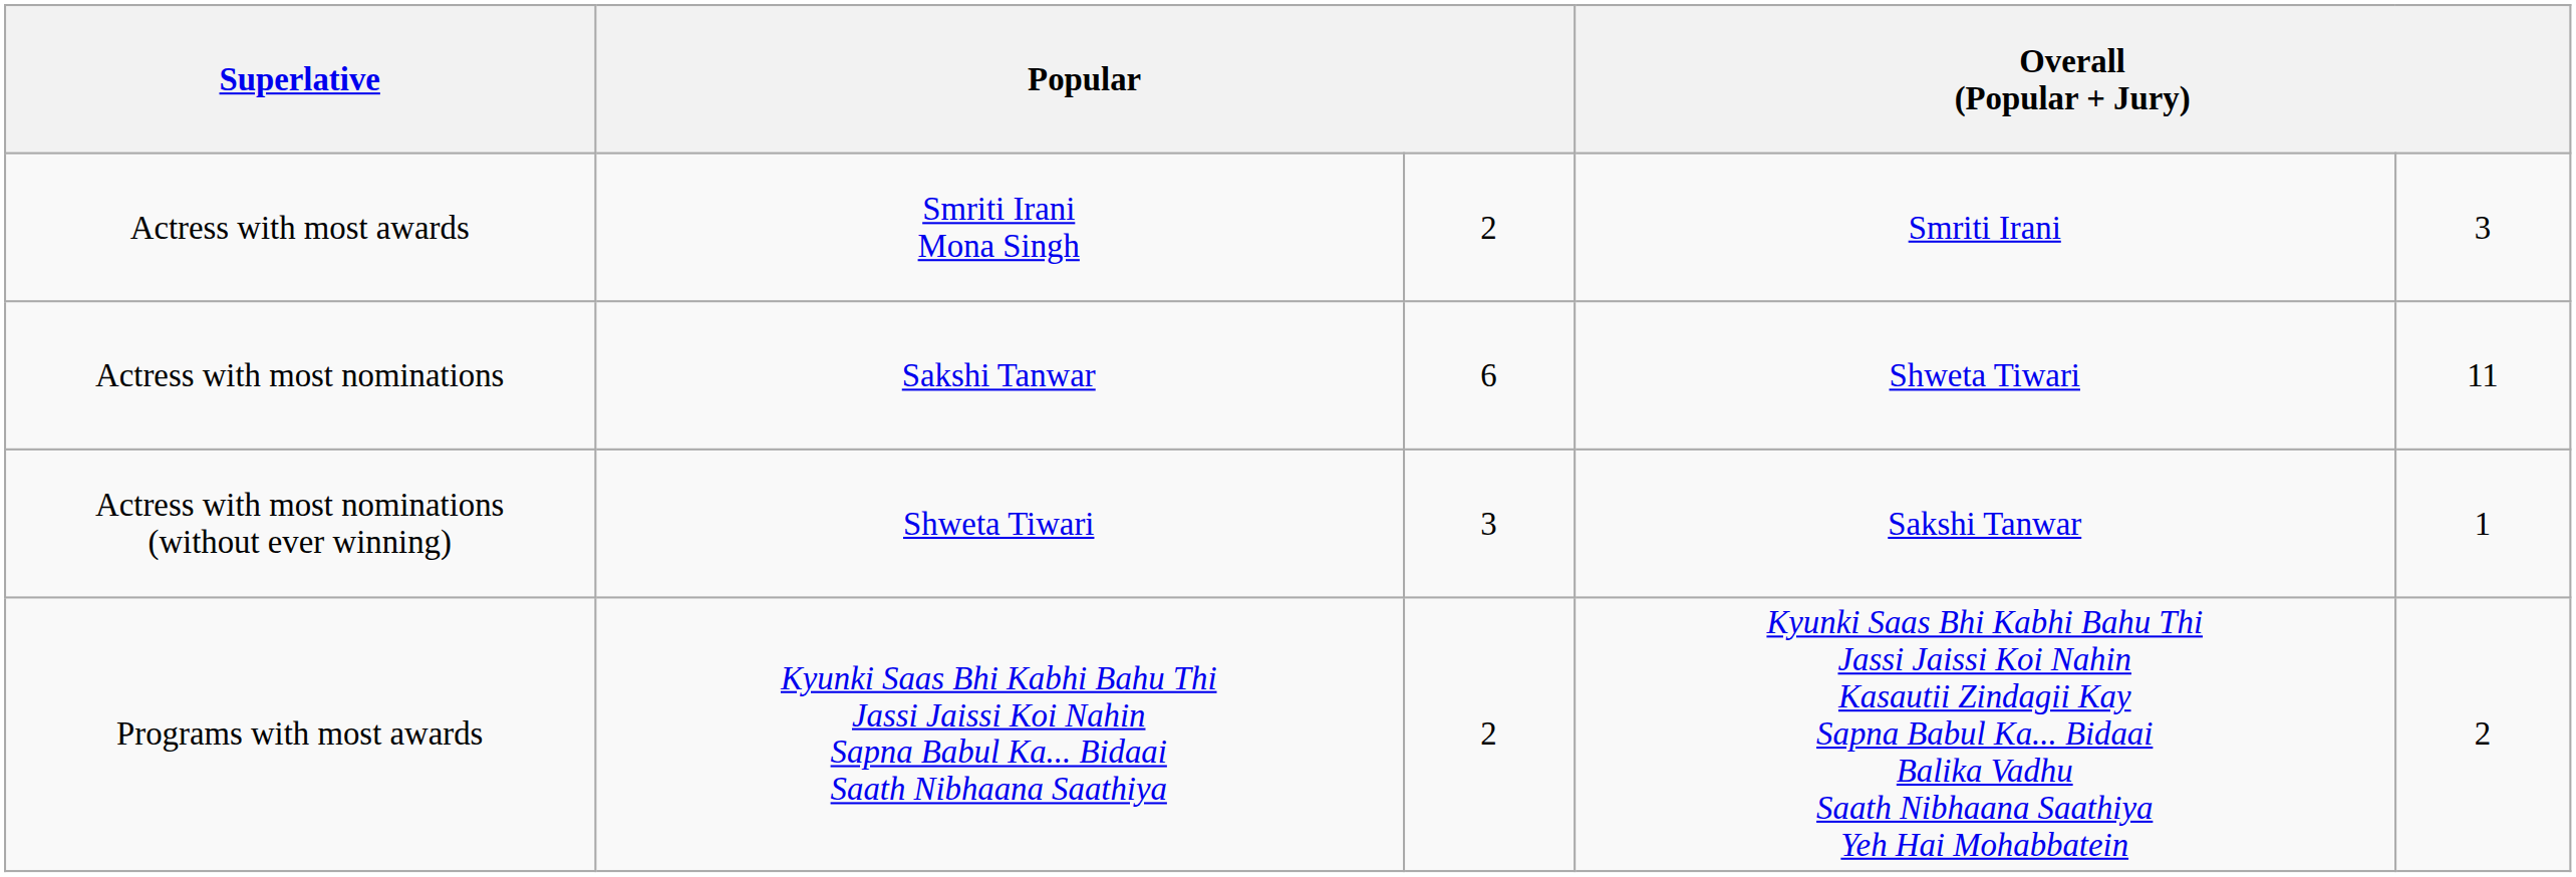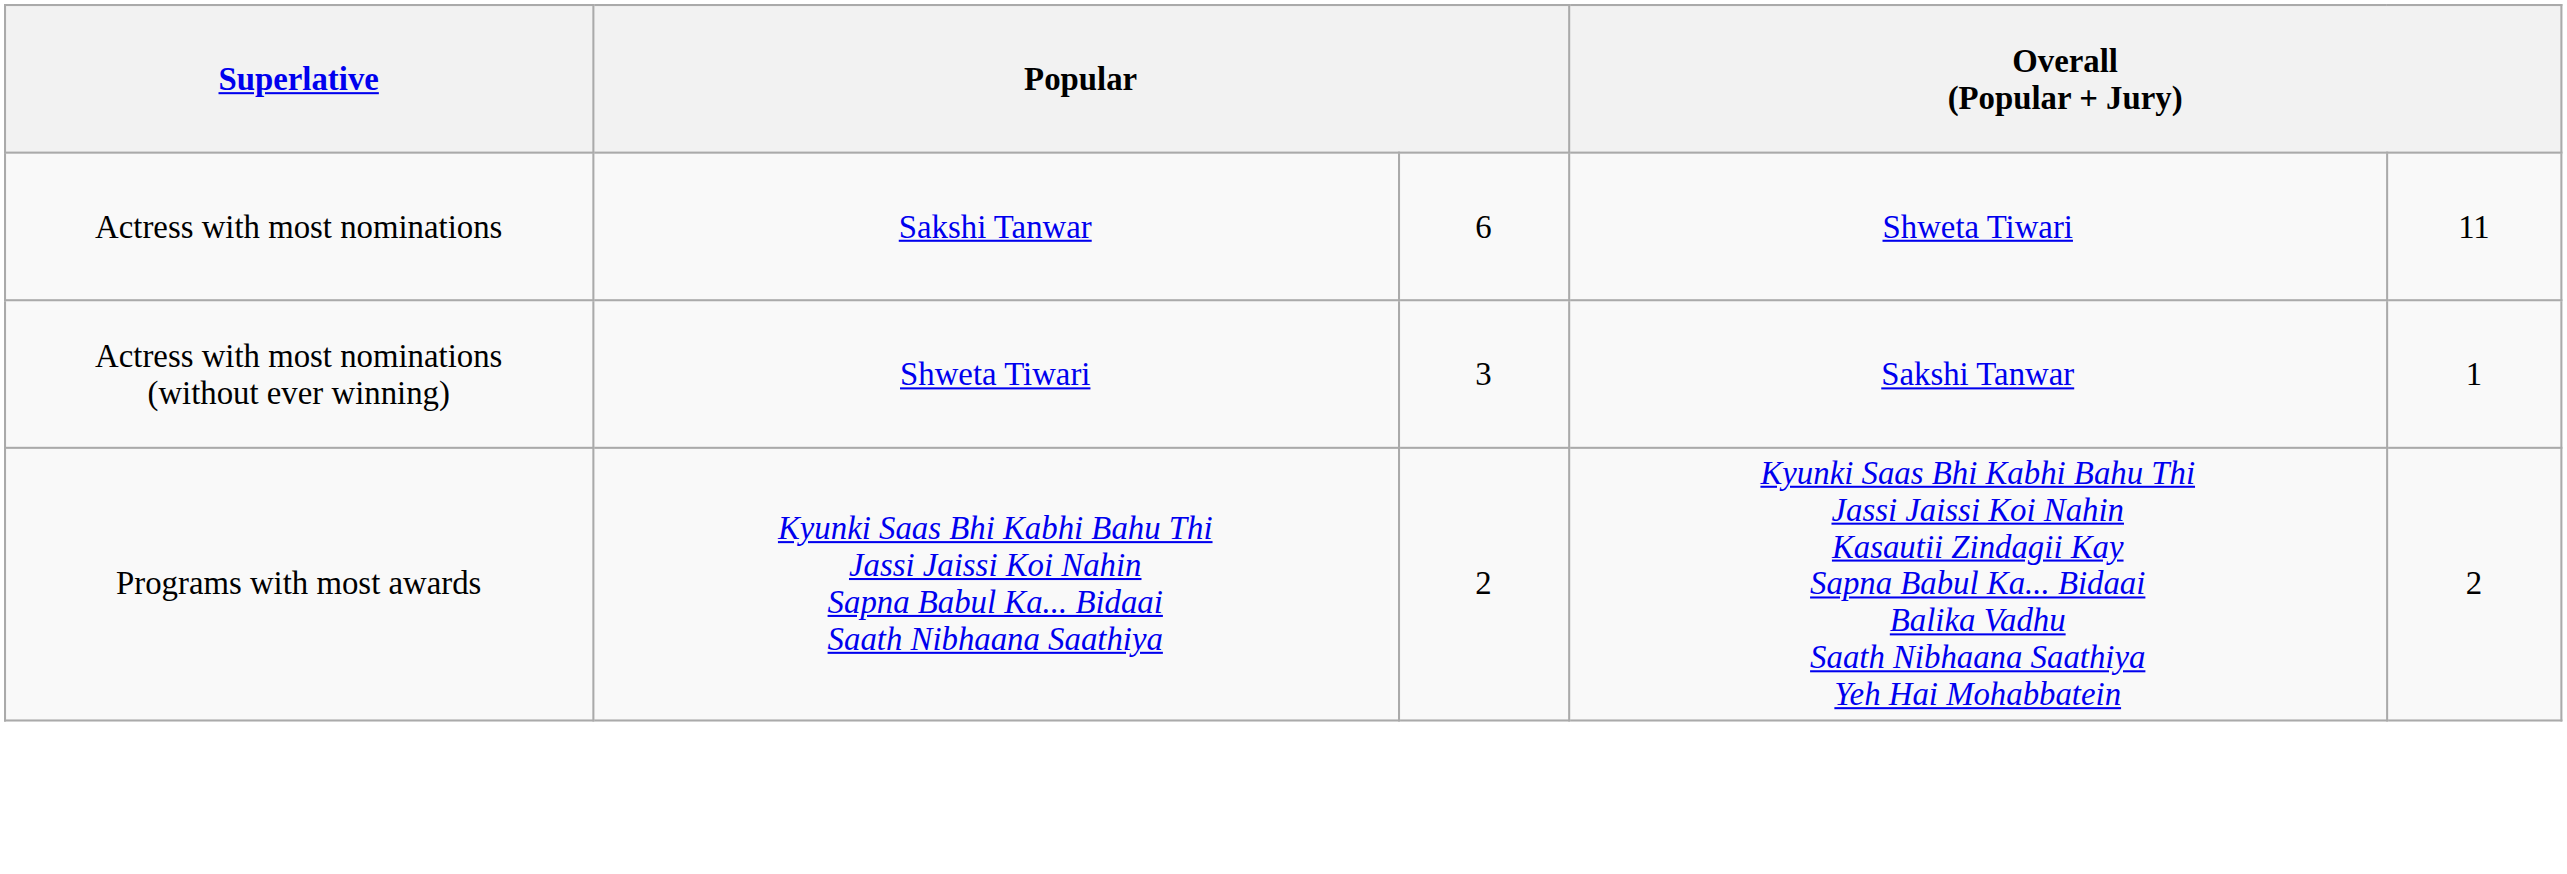 <table class="wikitable" style="text-align: center">
 <tr style="height:4.5em;">
 <th style="width:350px;"><a href='#'>Superlative</a></th>
 <th colspan="2" style="width:600px;">Popular</th>
 <th colspan="2" style="width:600px;">Overall<br>(Popular + Jury)</th>
-</tr>
-<tr style="height:4.5em;">
-<td style="width:350px;">Actress with most awards</td>
-<td style="width:500px;"><a href='#'>Smriti Irani</a><br><a href='#'>Mona Singh</a></td>
-<td style="width:100px;">2</td>
-<td style="width:500px;"><a href='#'>Smriti Irani</a></td>
-<td style="width:100px;">3</td>
 </tr>
 <tr style="height:4.5em;">
 <td>Actress with most nominations</td>
 <td style="width:500px;"><a href='#'>Sakshi Tanwar</a></td>
 <td style="width:100px;">6</td>
 <td style="width:500px;"><a href='#'>Shweta Tiwari</a></td>
 <td style="width:100px;">11</td>
 </tr>
 <tr style="height:4.5em;">
 <td>Actress with most nominations<br>(without ever winning)</td>
 <td style="width:500px;"><a href='#'>Shweta Tiwari</a></td>
 <td style="width:100px;">3</td>
 <td style="width:500px;"><a href='#'>Sakshi Tanwar</a></td>
 <td style="width:100px;">1</td>
 </tr>
 <tr style="height:4.5em;">
 <td>Programs with most awards</td>
 <td><em><a href='#'>Kyunki Saas Bhi Kabhi Bahu Thi</a></em><br><em><a href='#'>Jassi Jaissi Koi Nahin</a></em><br><em><a href='#'>Sapna Babul Ka... Bidaai</a></em><br><em><a href='#'>Saath Nibhaana Saathiya</a></em></td>
 <td>2</td>
 <td><em><a href='#'>Kyunki Saas Bhi Kabhi Bahu Thi</a></em><br><em><a href='#'>Jassi Jaissi Koi Nahin</a></em><br><a href='#'><em>Kasautii Zindagii Kay</em></a><br><em><a href='#'>Sapna Babul Ka... Bidaai</a></em><br><em><a href='#'>Balika Vadhu</a></em><br><em><a href='#'>Saath Nibhaana Saathiya</a></em><br><em><a href='#'>Yeh Hai Mohabbatein</a></em></td>
 <td>2</td>
 </tr>
 </table>
